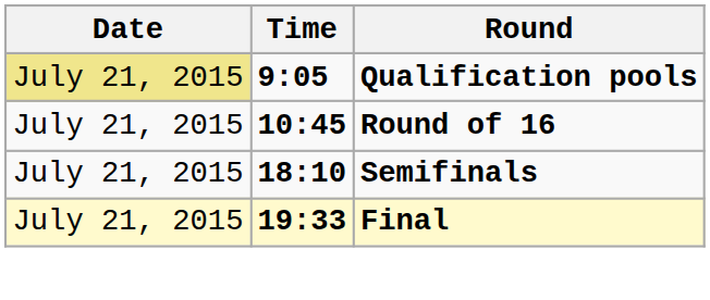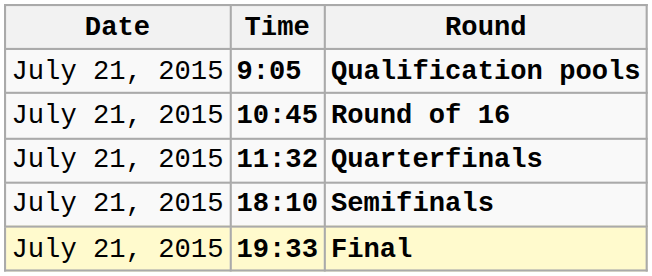 <table class="wikitable">
 <tr>
 <th>Date</th>
 <th>Time</th>
 <th>Round</th>
 </tr>
 <tr>
-<td style="background: khaki;">July 21, 2015</td>
+<td>July 21, 2015</td>
 <td><strong>9:05</strong></td>
 <td><strong>Qualification pools</strong></td>
 </tr>
 <tr>
 <td>July 21, 2015</td>
 <td><strong>10:45</strong></td>
 <td><strong>Round of 16</strong></td>
+</tr>
+<tr>
+<td>July 21, 2015</td>
+<td><strong>11:32</strong></td>
+<td><strong>Quarterfinals</strong></td>
 </tr>
 <tr>
 <td>July 21, 2015</td>
 <td><strong>18:10</strong></td>
 <td><strong>Semifinals</strong></td>
 </tr>
 <tr style=background:lemonchiffon>
 <td>July 21, 2015</td>
 <td><strong>19:33</strong></td>
 <td><strong>Final</strong></td>
 </tr>
 </table>
